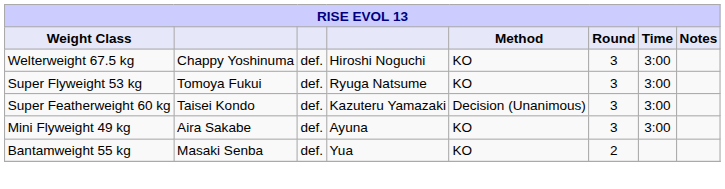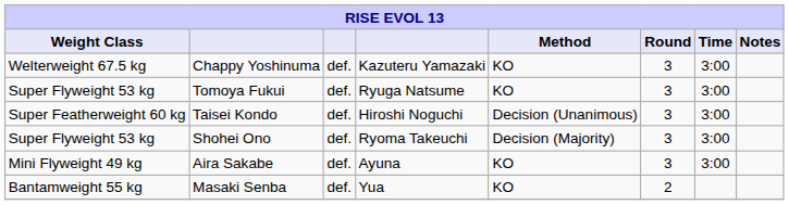 <table class="wikitable" style="font-size: 80%;">
 <tr>
 <th colspan="8" style="background-color: #ccf; color: #000080; text-align: center;"><strong>RISE EVOL 13</strong></th>
 </tr>
 <tr>
 <th colspan="1" style="background-color: #E6E8FA; color: #000000; text-align: center;">Weight Class</th>
 <th colspan="1" style="background-color: #E6E8FA; color: #000000; text-align: center;"></th>
 <th colspan="1" style="background-color: #E6E8FA; color: #000000; text-align: center;"></th>
 <th colspan="1" style="background-color: #E6E8FA; color: #000000; text-align: center;"></th>
 <th colspan="1" style="background-color: #E6E8FA; color: #000000; text-align: center;">Method</th>
 <th colspan="1" style="background-color: #E6E8FA; color: #000000; text-align: center;">Round</th>
 <th colspan="1" style="background-color: #E6E8FA; color: #000000; text-align: center;">Time</th>
 <th colspan="1" style="background-color: #E6E8FA; color: #000000; text-align: center;">Notes</th>
 </tr>
 <tr>
 <td>Welterweight 67.5 kg</td>
 <td> Chappy Yoshinuma</td>
 <td align="center">def.</td>
-<td> Hiroshi Noguchi</td>
+<td> Kazuteru Yamazaki</td>
 <td>KO</td>
 <td align="center">3</td>
 <td align="center">3:00</td>
 <td></td>
 </tr>
 <tr>
 <td>Super Flyweight 53 kg</td>
 <td> Tomoya Fukui</td>
 <td align="center">def.</td>
 <td> Ryuga Natsume</td>
 <td>KO</td>
 <td align="center">3</td>
 <td align="center">3:00</td>
 <td></td>
 </tr>
 <tr>
 <td>Super Featherweight 60 kg</td>
 <td> Taisei Kondo</td>
 <td align="center">def.</td>
-<td> Kazuteru Yamazaki</td>
+<td> Hiroshi Noguchi</td>
 <td>Decision (Unanimous)</td>
+<td align="center">3</td>
+<td align="center">3:00</td>
+<td></td>
+</tr>
+<tr>
+<td>Super Flyweight 53 kg</td>
+<td> Shohei Ono</td>
+<td align="center">def.</td>
+<td> Ryoma Takeuchi</td>
+<td>Decision (Majority)</td>
 <td align="center">3</td>
 <td align="center">3:00</td>
 <td></td>
 </tr>
 <tr>
 <td>Mini Flyweight 49 kg</td>
 <td> Aira Sakabe</td>
 <td align="center">def.</td>
 <td> Ayuna</td>
 <td>KO</td>
 <td align="center">3</td>
 <td align="center">3:00</td>
 <td></td>
 </tr>
 <tr>
 <td>Bantamweight 55 kg</td>
 <td> Masaki Senba</td>
 <td align="center">def.</td>
 <td> Yua</td>
 <td>KO</td>
 <td align="center">2</td>
 <td align="center"></td>
 <td></td>
 </tr>
 <tr>
 </tr>
 </table>
